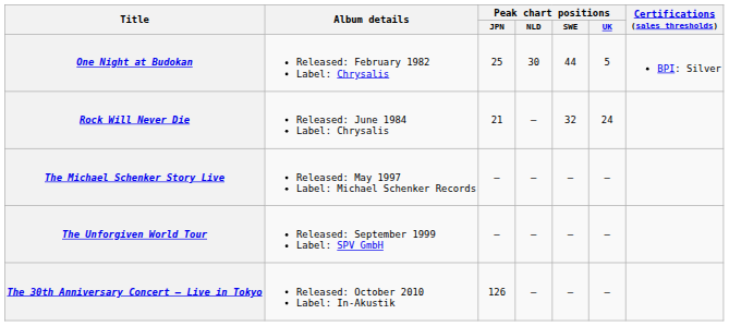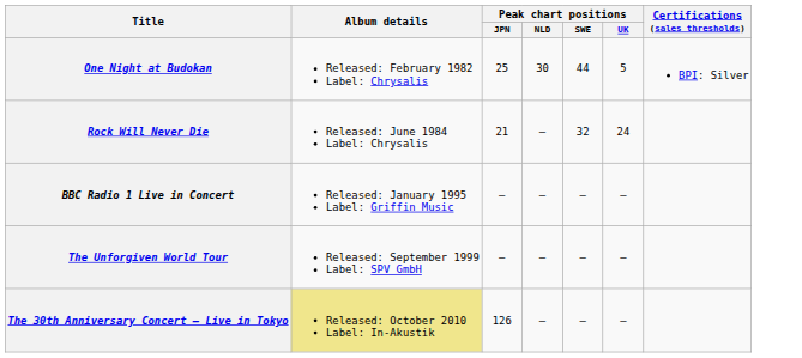 <table class="wikitable plainrowheaders">
 <tr>
 <th scope="col" rowspan="2">Title</th>
 <th scope="col" rowspan="2">Album details</th>
 <th colspan="4">Peak chart positions</th>
 <th scope="col" rowspan="2"><a href='#'>Certifications</a><br><small>(<a href='#'>sales thresholds</a>)</small></th>
 </tr>
 <tr>
 <th style="width:4em;font-size:85%">JPN<br></th>
 <th style="width:4em;font-size:85%">NLD<br></th>
 <th style="width:4em;font-size:85%">SWE<br></th>
 <th style="width:4em;font-size:85%"><a href='#'>UK</a><br></th>
 </tr>
 <tr>
 <th scope="row"><em><a href='#'>One Night at Budokan</a></em></th>
 <td><br><ul><li>Released: February 1982</li><li>Label: <a href='#'>Chrysalis</a></li></ul></td>
 <td align="center">25</td>
 <td align="center">30</td>
 <td align="center">44</td>
 <td align="center">5</td>
 <td><br><ul><li><a href='#'>BPI</a>: Silver</li></ul></td>
 </tr>
 <tr>
 <th scope="row"><em><a href='#'>Rock Will Never Die</a></em></th>
 <td><br><ul><li>Released: June 1984</li><li>Label: Chrysalis</li></ul></td>
 <td align="center">21</td>
 <td align="center">—</td>
 <td align="center">32</td>
 <td align="center">24</td>
 <td align="left"></td>
 </tr>
 <tr>
-<th scope="row"><em><a href='#'>The Michael Schenker Story Live</a></em></th>
-<td><br><ul><li>Released: May 1997</li><li>Label: Michael Schenker Records</li></ul></td>
+<th scope="row"><em>BBC Radio 1 Live in Concert</em></th>
+<td><br><ul><li>Released: January 1995</li><li>Label: <a href='#'>Griffin Music</a></li></ul></td>
 <td align="center">—</td>
 <td align="center">—</td>
 <td align="center">—</td>
 <td align="center">—</td>
 <td align="left"></td>
 </tr>
 <tr>
 <th scope="row"><em><a href='#'>The Unforgiven World Tour</a></em></th>
 <td><br><ul><li>Released: September 1999</li><li>Label: <a href='#'>SPV GmbH</a></li></ul></td>
 <td align="center">—</td>
 <td align="center">—</td>
 <td align="center">—</td>
 <td align="center">—</td>
 <td align="left"></td>
 </tr>
 <tr>
 <th scope="row"><em><a href='#'>The 30th Anniversary Concert – Live in Tokyo</a></em></th>
-<td><br><ul><li>Released: October 2010</li><li>Label: In-Akustik</li></ul></td>
+<td style="background: khaki;"><br><ul><li>Released: October 2010</li><li>Label: In-Akustik</li></ul></td>
 <td align="center">126</td>
 <td align="center">—</td>
 <td align="center">—</td>
 <td align="center">—</td>
 <td align="left"></td>
 </tr>
 </table>
